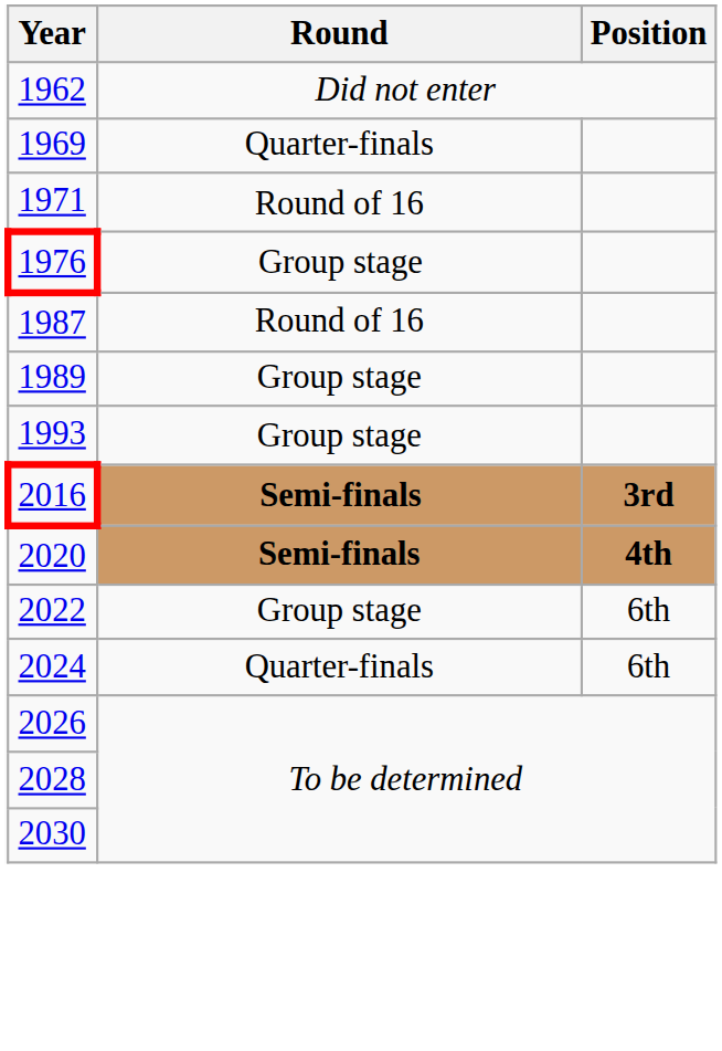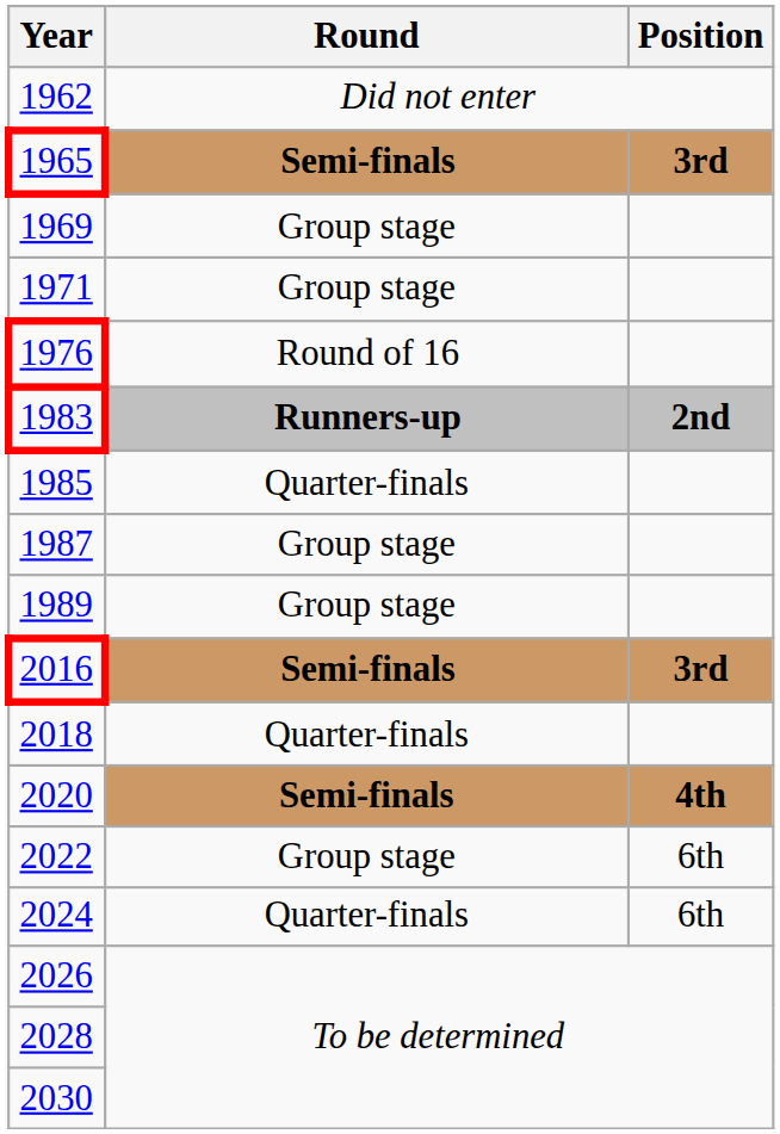 <table class="wikitable" style="text-align: center; font-size:90%">
 <tr>
 <th>Year</th>
 <th style="width:200px">Round</th>
 <th>Position</th>
 </tr>
 <tr>
 <td><a href='#'>1962</a></td>
 <td colspan="2"><em>Did not enter</em></td>
 </tr>
 <tr>
+<td style="border: 3px solid red"><a href='#'>1965</a></td>
+<td bgcolor="cc9966"><strong>Semi-finals</strong></td>
+<td bgcolor="cc9966"><strong>3rd</strong></td>
+</tr>
+<tr>
 <td><a href='#'>1969</a></td>
+<td>Group stage</td>
+<td></td>
+</tr>
+<tr>
+<td><a href='#'>1971</a></td>
+<td>Group stage</td>
+<td></td>
+</tr>
+<tr>
+<td style="border: 3px solid red"><a href='#'>1976</a></td>
+<td>Round of 16</td>
+<td></td>
+</tr>
+<tr>
+<td style="border: 3px solid red"><a href='#'>1983</a></td>
+<td bgcolor=Silver><strong>Runners-up</strong></td>
+<td bgcolor=Silver><strong>2nd</strong></td>
+</tr>
+<tr>
+<td><a href='#'>1985</a></td>
 <td>Quarter-finals</td>
 <td></td>
 </tr>
 <tr>
-<td><a href='#'>1971</a></td>
-<td>Round of 16</td>
-<td></td>
-</tr>
-<tr>
-<td style="border: 3px solid red"><a href='#'>1976</a></td>
+<td><a href='#'>1987</a></td>
 <td>Group stage</td>
-<td></td>
-</tr>
-<tr>
-<td><a href='#'>1987</a></td>
-<td>Round of 16</td>
 <td></td>
 </tr>
 <tr>
 <td><a href='#'>1989</a></td>
 <td>Group stage</td>
 <td></td>
 </tr>
 <tr>
-<td><a href='#'>1993</a></td>
-<td>Group stage</td>
-<td></td>
-</tr>
-<tr>
 <td style="border: 3px solid red"><a href='#'>2016</a></td>
 <td bgcolor="cc9966"><strong>Semi-finals</strong></td>
 <td bgcolor="cc9966"><strong>3rd</strong></td>
+</tr>
+<tr>
+<td><a href='#'>2018</a></td>
+<td>Quarter-finals</td>
+<td></td>
 </tr>
 <tr>
 <td><a href='#'>2020</a></td>
 <td bgcolor="cc9966"><strong>Semi-finals</strong></td>
 <td bgcolor="cc9966"><strong>4th</strong></td>
 </tr>
 <tr>
 <td><a href='#'>2022</a></td>
 <td>Group stage</td>
 <td>6th</td>
 </tr>
 <tr>
 <td><a href='#'>2024</a></td>
 <td>Quarter-finals</td>
 <td>6th</td>
 </tr>
 <tr>
 <td><a href='#'>2026</a></td>
 <td colspan="2" rowspan="3"><em>To be determined</em></td>
 </tr>
 <tr>
 <td><a href='#'>2028</a></td>
 </tr>
 <tr>
 <td><a href='#'>2030</a></td>
 </tr>
 </table>
